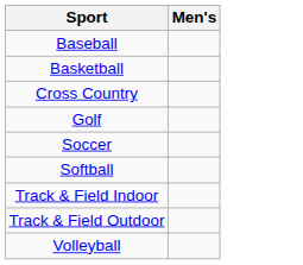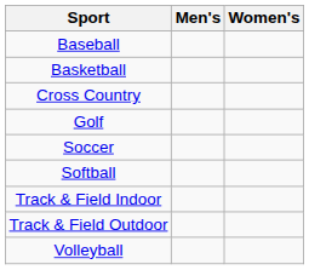 <table class="wikitable" style="text-align:center">
 <tr>
 <th>Sport</th>
 <th>Men's</th>
+<th>Women's</th>
 </tr>
 <tr>
 <td><a href='#'>Baseball</a></td>
+<td></td>
 <td></td>
 </tr>
 <tr>
 <td><a href='#'>Basketball</a></td>
 <td></td>
+<td></td>
 </tr>
 <tr>
 <td><a href='#'>Cross Country</a></td>
+<td></td>
 <td></td>
 </tr>
 <tr>
 <td><a href='#'>Golf</a></td>
 <td></td>
+<td></td>
 </tr>
 <tr>
 <td><a href='#'>Soccer</a></td>
+<td></td>
 <td></td>
 </tr>
 <tr>
 <td><a href='#'>Softball</a></td>
 <td></td>
+<td></td>
 </tr>
 <tr>
 <td><a href='#'>Track & Field Indoor</a></td>
+<td></td>
 <td></td>
 </tr>
 <tr>
 <td><a href='#'>Track & Field Outdoor</a></td>
 <td></td>
+<td></td>
 </tr>
 <tr>
 <td><a href='#'>Volleyball</a></td>
 <td></td>
+<td></td>
 </tr>
 </table>
